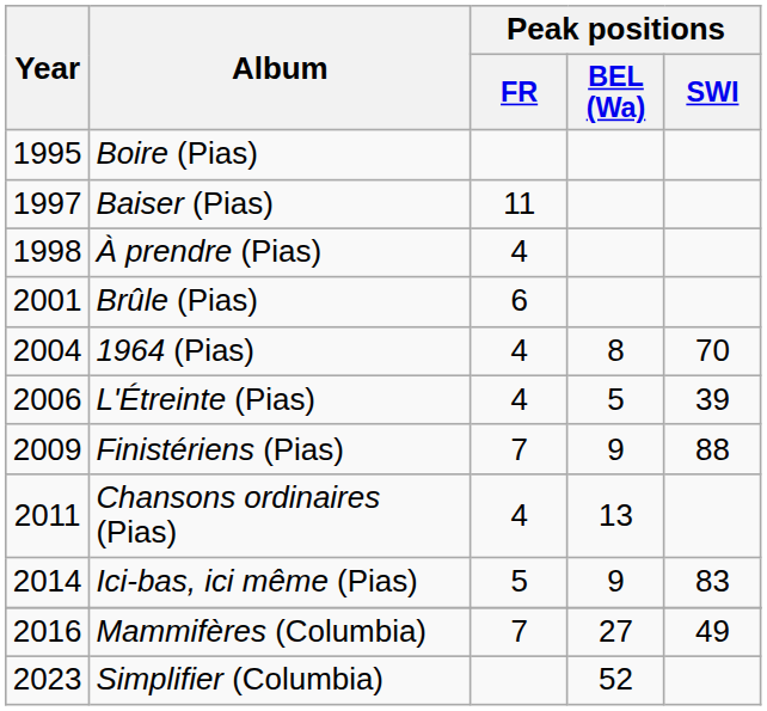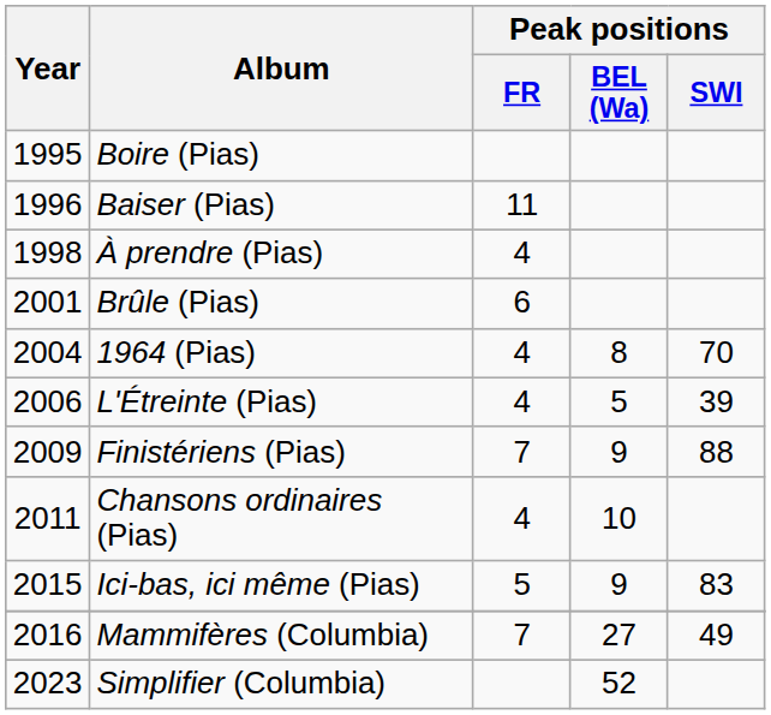 <table class="wikitable">
 <tr>
 <th align="center" rowspan="2" width="10">Year</th>
 <th align="center" rowspan="2" width="190">Album</th>
 <th align="center" colspan="3" width="20">Peak positions</th>
 </tr>
 <tr>
 <th scope="col" style="width:3em;font-size:90%;"><a href='#'>FR</a><br></th>
 <th scope="col" style="width:3em;font-size:90%;"><a href='#'>BEL <br>(Wa)</a><br></th>
 <th scope="col" style="width:3em;font-size:90%;"><a href='#'>SWI</a><br></th>
 </tr>
 <tr>
 <td style="text-align:center;">1995</td>
 <td><em>Boire</em> (Pias)</td>
 <td style="text-align:center;"></td>
 <td style="text-align:center;"></td>
 <td style="text-align:center;"></td>
 </tr>
 <tr>
-<td style="text-align:center;">1997</td>
+<td style="text-align:center;">1996</td>
 <td><em>Baiser</em> (Pias)</td>
 <td style="text-align:center;">11</td>
 <td style="text-align:center;"></td>
 <td style="text-align:center;"></td>
 </tr>
 <tr>
 <td style="text-align:center;">1998</td>
 <td><em>À prendre</em> (Pias)</td>
 <td style="text-align:center;">4</td>
 <td style="text-align:center;"></td>
 <td style="text-align:center;"></td>
 </tr>
 <tr>
 <td style="text-align:center;">2001</td>
 <td><em>Brûle</em> (Pias)</td>
 <td style="text-align:center;">6</td>
 <td style="text-align:center;"></td>
 <td style="text-align:center;"></td>
 </tr>
 <tr>
 <td style="text-align:center;">2004</td>
 <td><em>1964</em> (Pias)</td>
 <td style="text-align:center;">4</td>
 <td style="text-align:center;">8</td>
 <td style="text-align:center;">70</td>
 </tr>
 <tr>
 <td style="text-align:center;">2006</td>
 <td><em>L'Étreinte</em> (Pias)</td>
 <td style="text-align:center;">4</td>
 <td style="text-align:center;">5</td>
 <td style="text-align:center;">39</td>
 </tr>
 <tr>
 <td style="text-align:center;">2009</td>
 <td><em>Finistériens</em> (Pias)</td>
 <td style="text-align:center;">7</td>
 <td style="text-align:center;">9</td>
 <td style="text-align:center;">88</td>
 </tr>
 <tr>
 <td style="text-align:center;">2011</td>
 <td><em>Chansons ordinaires</em> (Pias)</td>
 <td style="text-align:center;">4</td>
-<td style="text-align:center;">13</td>
+<td style="text-align:center;">10</td>
 <td style="text-align:center;"></td>
 </tr>
 <tr>
-<td style="text-align:center;">2014</td>
+<td style="text-align:center;">2015</td>
 <td><em>Ici-bas, ici même</em> (Pias)</td>
 <td style="text-align:center;">5</td>
 <td style="text-align:center;">9</td>
 <td style="text-align:center;">83</td>
 </tr>
 <tr>
 </tr>
 <tr>
 <td style="text-align:center;">2016</td>
 <td><em>Mammifères</em> (Columbia)</td>
 <td style="text-align:center;">7<br></td>
 <td style="text-align:center;">27</td>
 <td style="text-align:center;">49</td>
 </tr>
 <tr>
 <td style="text-align:center;">2023</td>
 <td><em>Simplifier</em> (Columbia)</td>
 <td style="text-align:center;"></td>
 <td style="text-align:center;">52</td>
 <td style="text-align:center;"></td>
 </tr>
 </table>
